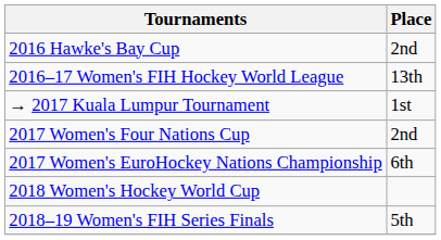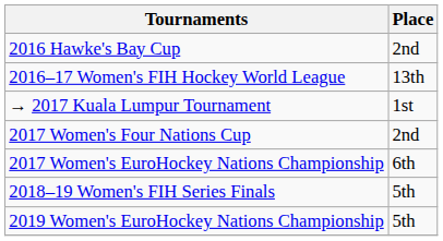 <table class="wikitable collapsible">
 <tr>
 <th>Tournaments</th>
 <th>Place</th>
 </tr>
 <tr>
 <td><a href='#'>2016 Hawke's Bay Cup</a></td>
 <td>2nd</td>
 </tr>
 <tr>
 <td><a href='#'>2016–17 Women's FIH Hockey World League</a></td>
 <td>13th</td>
 </tr>
 <tr>
 <td>→ <a href='#'>2017 Kuala Lumpur Tournament</a></td>
 <td>1st</td>
 </tr>
 <tr>
 <td><a href='#'>2017 Women's Four Nations Cup</a></td>
 <td>2nd</td>
 </tr>
 <tr>
 <td><a href='#'>2017 Women's EuroHockey Nations Championship</a></td>
 <td>6th</td>
 </tr>
 <tr>
-<td><a href='#'>2018 Women's Hockey World Cup</a></td>
-<td></td>
+<td><a href='#'>2018–19 Women's FIH Series Finals</a></td>
+<td>5th</td>
 </tr>
 <tr>
-<td><a href='#'>2018–19 Women's FIH Series Finals</a></td>
+<td><a href='#'>2019 Women's EuroHockey Nations Championship</a></td>
 <td>5th</td>
 </tr>
 <tr>
 </tr>
 </table>
